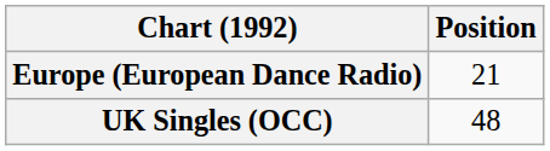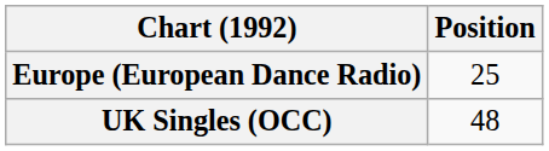 <table class="wikitable plainrowheaders" style="text-align:center">
 <tr>
 <th>Chart (1992)</th>
 <th>Position</th>
 </tr>
 <tr>
 <th scope="row">Europe (European Dance Radio)</th>
-<td>21</td>
+<td>25</td>
 </tr>
 <tr>
 <th scope="row">UK Singles (OCC)</th>
 <td>48</td>
 </tr>
 </table>
